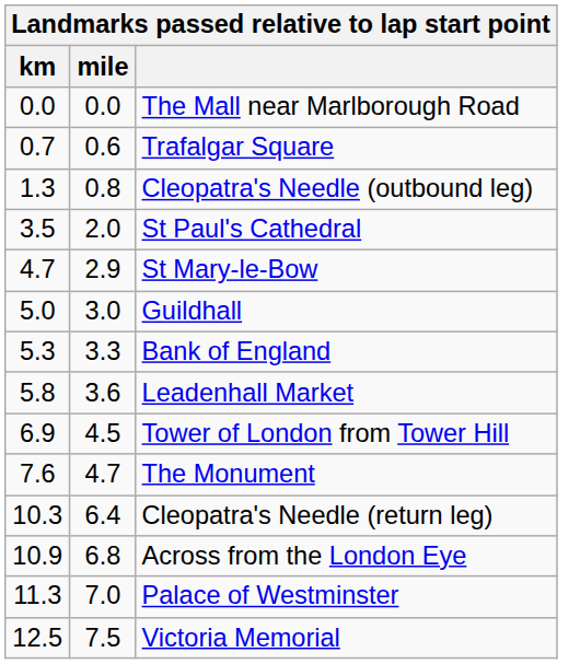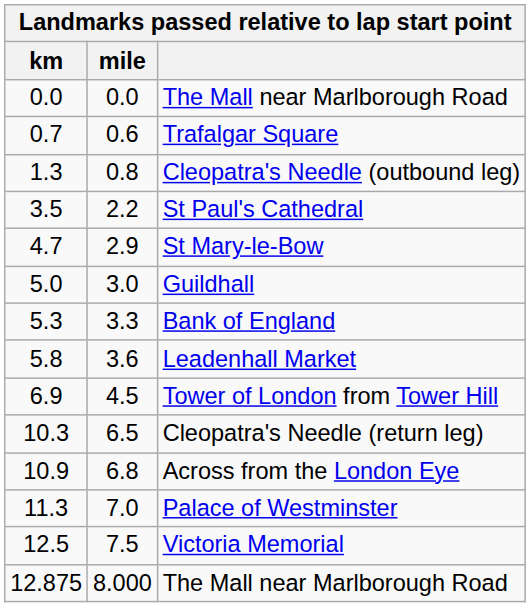 <table class="wikitable" style="text-align:center;">
 <tr>
 <th colspan=3>Landmarks passed relative to lap start point</th>
 </tr>
 <tr>
 <th>km</th>
 <th>mile</th>
 <th></th>
 </tr>
 <tr>
 <td>0.0</td>
 <td>0.0</td>
 <td align = "left"><a href='#'>The Mall</a> near Marlborough Road</td>
 </tr>
 <tr>
 <td>0.7</td>
 <td>0.6</td>
 <td align = "left"><a href='#'>Trafalgar Square</a></td>
 </tr>
 <tr>
 <td>1.3</td>
 <td>0.8</td>
 <td align = "left"><a href='#'>Cleopatra's Needle</a> (outbound leg)</td>
 </tr>
 <tr>
 <td>3.5</td>
-<td>2.0</td>
+<td>2.2</td>
 <td align = "left"><a href='#'>St Paul's Cathedral</a></td>
 </tr>
 <tr>
 <td>4.7</td>
 <td>2.9</td>
 <td align = "left"><a href='#'>St Mary-le-Bow</a></td>
 </tr>
 <tr>
 <td>5.0</td>
 <td>3.0</td>
 <td align = "left"><a href='#'>Guildhall</a></td>
 </tr>
 <tr>
 <td>5.3</td>
 <td>3.3</td>
 <td align = "left"><a href='#'>Bank of England</a></td>
 </tr>
 <tr>
 <td>5.8</td>
 <td>3.6</td>
 <td align = "left"><a href='#'>Leadenhall Market</a></td>
 </tr>
 <tr>
 <td>6.9</td>
 <td>4.5</td>
 <td align = "left"><a href='#'>Tower of London</a> from <a href='#'>Tower Hill</a></td>
 </tr>
 <tr>
-<td>7.6</td>
-<td>4.7</td>
-<td align = "left"><a href='#'>The Monument</a></td>
-</tr>
-<tr>
 <td>10.3</td>
-<td>6.4</td>
+<td>6.5</td>
 <td align = "left">Cleopatra's Needle (return leg)</td>
 </tr>
 <tr>
 <td>10.9</td>
 <td>6.8</td>
 <td align = "left">Across from the <a href='#'>London Eye</a></td>
 </tr>
 <tr>
 <td>11.3</td>
 <td>7.0</td>
 <td align = "left"><a href='#'>Palace of Westminster</a></td>
 </tr>
 <tr>
 <td>12.5</td>
 <td>7.5</td>
 <td align = "left"><a href='#'>Victoria Memorial</a></td>
 </tr>
+<tr>
+<td>12.875</td>
+<td>8.000</td>
+<td align = "left">The Mall near Marlborough Road</td>
+</tr>
 </table>
